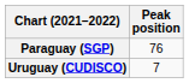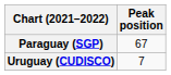 <table class="wikitable plainrowheaders" style="text-align:center">
 <tr>
 <th scope="col">Chart (2021–2022)</th>
 <th scope="col">Peak<br>position</th>
 </tr>
 <tr>
 <th scope="row">Paraguay (<a href='#'>SGP</a>)</th>
-<td>76</td>
+<td>67</td>
 </tr>
 <tr>
 <th scope="row">Uruguay (<a href='#'>CUDISCO</a>)</th>
 <td>7</td>
 </tr>
 </table>
